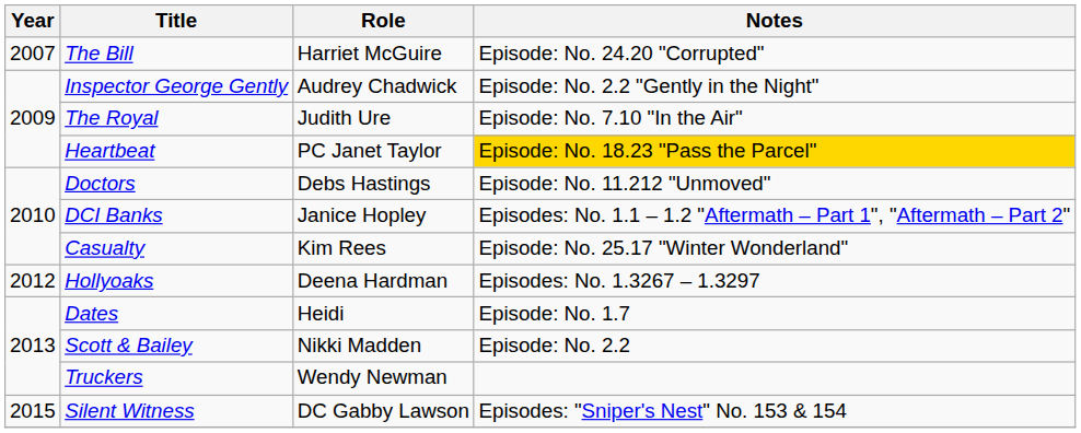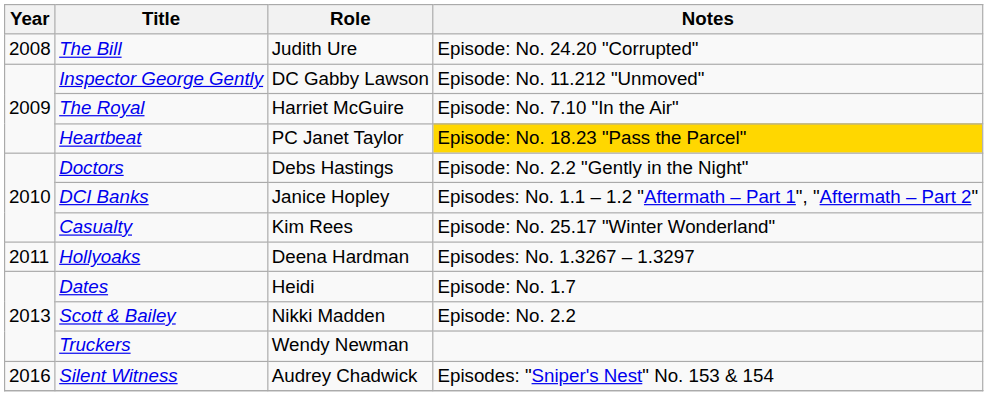 <table class="wikitable">
 <tr>
 <th>Year</th>
 <th>Title</th>
 <th>Role</th>
 <th>Notes</th>
 </tr>
 <tr>
-<td>2007</td>
+<td>2008</td>
 <td><em><a href='#'>The Bill</a></em></td>
-<td>Harriet McGuire</td>
+<td>Judith Ure</td>
 <td>Episode: No. 24.20 "Corrupted"</td>
 </tr>
 <tr>
 <td rowspan="3">2009</td>
 <td><em><a href='#'>Inspector George Gently</a></em></td>
-<td>Audrey Chadwick</td>
-<td>Episode: No. 2.2 "Gently in the Night"</td>
+<td>DC Gabby Lawson</td>
+<td>Episode: No. 11.212 "Unmoved"</td>
 </tr>
 <tr>
 <td><em><a href='#'>The Royal</a></em></td>
-<td>Judith Ure</td>
+<td>Harriet McGuire</td>
 <td>Episode: No. 7.10 "In the Air"</td>
 </tr>
 <tr>
 <td><em><a href='#'>Heartbeat</a></em></td>
 <td>PC Janet Taylor</td>
 <td style="background: gold;">Episode: No. 18.23 "Pass the Parcel"</td>
 </tr>
 <tr>
 <td rowspan="3">2010</td>
 <td><em><a href='#'>Doctors</a></em></td>
 <td>Debs Hastings</td>
-<td>Episode: No. 11.212 "Unmoved"</td>
+<td>Episode: No. 2.2 "Gently in the Night"</td>
 </tr>
 <tr>
 <td><em><a href='#'>DCI Banks</a></em></td>
 <td>Janice Hopley</td>
 <td>Episodes: No. 1.1 – 1.2 "<a href='#'>Aftermath – Part 1</a>", "<a href='#'>Aftermath – Part 2</a>"</td>
 </tr>
 <tr>
 <td><em><a href='#'>Casualty</a></em></td>
 <td>Kim Rees</td>
 <td>Episode: No. 25.17 "Winter Wonderland"</td>
 </tr>
 <tr>
-<td>2012</td>
+<td>2011</td>
 <td><em><a href='#'>Hollyoaks</a></em></td>
 <td>Deena Hardman</td>
 <td>Episodes: No. 1.3267 – 1.3297</td>
 </tr>
 <tr>
 <td rowspan="3">2013</td>
 <td><em><a href='#'>Dates</a></em></td>
 <td>Heidi</td>
 <td>Episode: No. 1.7</td>
 </tr>
 <tr>
 <td><em><a href='#'>Scott & Bailey</a></em></td>
 <td>Nikki Madden</td>
 <td>Episode: No. 2.2</td>
 </tr>
 <tr>
 <td><em><a href='#'>Truckers</a></em></td>
 <td>Wendy Newman</td>
 <td></td>
 </tr>
 <tr>
-<td>2015</td>
+<td>2016</td>
 <td><em><a href='#'>Silent Witness</a></em></td>
-<td>DC Gabby Lawson</td>
+<td>Audrey Chadwick</td>
 <td>Episodes: "<a href='#'>Sniper's Nest</a>" No. 153 & 154</td>
 </tr>
 <tr>
 </tr>
 </table>
